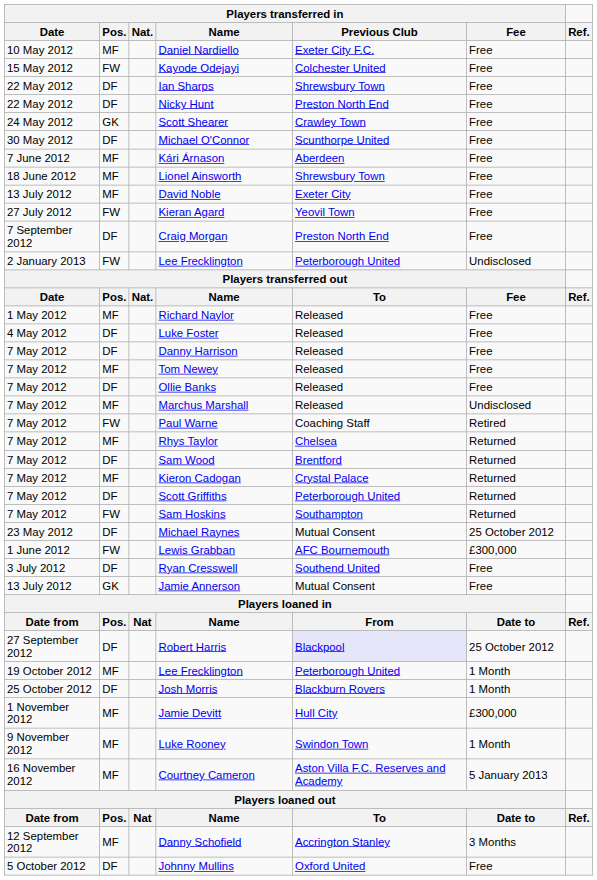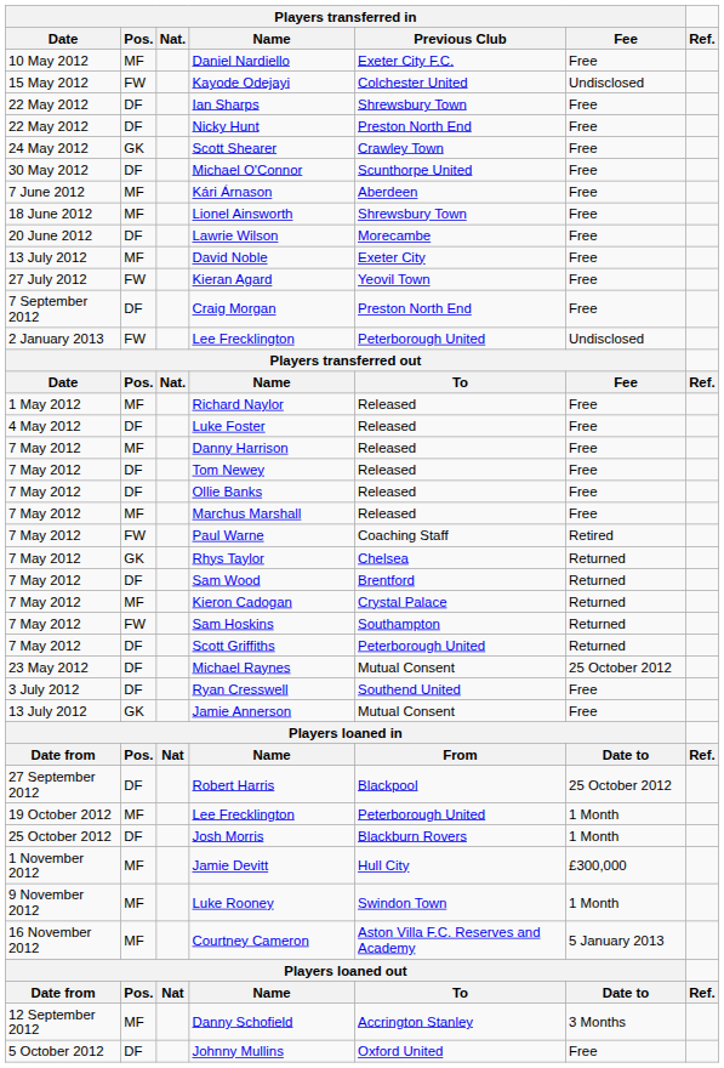 <table class="wikitable" style="font-size:95%;">
 <tr>
 <th colspan="6">Players transferred in</th>
 </tr>
 <tr>
 <th width="120px">Date</th>
 <th width="25px">Pos.</th>
 <th width="25px">Nat.</th>
 <th width="175px">Name</th>
 <th width="225px">Previous Club</th>
 <th width="125px">Fee</th>
 <th width="25px">Ref.</th>
 </tr>
 <tr>
 <td>10 May 2012</td>
 <td>MF</td>
 <td></td>
 <td><a href='#'>Daniel Nardiello</a></td>
 <td><a href='#'>Exeter City F.C.</a></td>
 <td>Free</td>
 <td></td>
 </tr>
 <tr>
 <td>15 May 2012</td>
 <td>FW</td>
 <td></td>
 <td><a href='#'>Kayode Odejayi</a></td>
 <td><a href='#'>Colchester United</a></td>
-<td>Free</td>
+<td>Undisclosed</td>
 <td></td>
 </tr>
 <tr>
 <td>22 May 2012</td>
 <td>DF</td>
 <td></td>
 <td><a href='#'>Ian Sharps</a></td>
 <td><a href='#'>Shrewsbury Town</a></td>
 <td>Free</td>
 <td></td>
 </tr>
 <tr>
 <td>22 May 2012</td>
 <td>DF</td>
 <td></td>
 <td><a href='#'>Nicky Hunt</a></td>
 <td><a href='#'>Preston North End</a></td>
 <td>Free</td>
 <td></td>
 </tr>
 <tr>
 <td>24 May 2012</td>
 <td>GK</td>
 <td></td>
 <td><a href='#'>Scott Shearer</a></td>
 <td><a href='#'>Crawley Town</a></td>
 <td>Free</td>
 <td></td>
 </tr>
 <tr>
 <td>30 May 2012</td>
 <td>DF</td>
 <td></td>
 <td><a href='#'>Michael O'Connor</a></td>
 <td><a href='#'>Scunthorpe United</a></td>
 <td>Free</td>
 <td></td>
 </tr>
 <tr>
 <td>7 June 2012</td>
 <td>MF</td>
 <td></td>
 <td><a href='#'>Kári Árnason</a></td>
 <td><a href='#'>Aberdeen</a></td>
 <td>Free</td>
 <td></td>
 </tr>
 <tr>
 <td>18 June 2012</td>
 <td>MF</td>
 <td></td>
 <td><a href='#'>Lionel Ainsworth</a></td>
 <td><a href='#'>Shrewsbury Town</a></td>
+<td>Free</td>
+<td></td>
+</tr>
+<tr>
+<td>20 June 2012</td>
+<td>DF</td>
+<td></td>
+<td><a href='#'>Lawrie Wilson</a></td>
+<td><a href='#'>Morecambe</a></td>
 <td>Free</td>
 <td></td>
 </tr>
 <tr>
 <td>13 July 2012</td>
 <td>MF</td>
 <td></td>
 <td><a href='#'>David Noble</a></td>
 <td><a href='#'>Exeter City</a></td>
 <td>Free</td>
 <td></td>
 </tr>
 <tr>
 <td>27 July 2012</td>
 <td>FW</td>
 <td></td>
 <td><a href='#'>Kieran Agard</a></td>
 <td><a href='#'>Yeovil Town</a></td>
 <td>Free</td>
 <td></td>
 </tr>
 <tr>
 <td>7 September 2012</td>
 <td>DF</td>
 <td></td>
 <td><a href='#'>Craig Morgan</a></td>
 <td><a href='#'>Preston North End</a></td>
 <td>Free</td>
 <td></td>
 </tr>
 <tr>
 <td>2 January 2013</td>
 <td>FW</td>
 <td></td>
 <td><a href='#'>Lee Frecklington</a></td>
 <td><a href='#'>Peterborough United</a></td>
 <td>Undisclosed</td>
 <td></td>
 </tr>
 <tr>
 <th colspan="6">Players transferred out</th>
 </tr>
 <tr>
 <th>Date</th>
 <th>Pos.</th>
 <th>Nat.</th>
 <th>Name</th>
 <th>To</th>
 <th>Fee</th>
 <th>Ref.</th>
 </tr>
 <tr>
 <td>1 May 2012</td>
 <td>MF</td>
 <td></td>
 <td><a href='#'>Richard Naylor</a></td>
 <td>Released</td>
 <td>Free</td>
 <td></td>
 </tr>
 <tr>
 <td>4 May 2012</td>
 <td>DF</td>
 <td></td>
 <td><a href='#'>Luke Foster</a></td>
 <td>Released</td>
 <td>Free</td>
 <td></td>
 </tr>
 <tr>
 <td>7 May 2012</td>
-<td>DF</td>
+<td>MF</td>
 <td></td>
 <td><a href='#'>Danny Harrison</a></td>
 <td>Released</td>
 <td>Free</td>
 <td></td>
 </tr>
 <tr>
 <td>7 May 2012</td>
-<td>MF</td>
+<td>DF</td>
 <td></td>
 <td><a href='#'>Tom Newey</a></td>
 <td>Released</td>
 <td>Free</td>
 <td></td>
 </tr>
 <tr>
 <td>7 May 2012</td>
 <td>DF</td>
 <td></td>
 <td><a href='#'>Ollie Banks</a></td>
 <td>Released</td>
 <td>Free</td>
 <td></td>
 </tr>
 <tr>
 <td>7 May 2012</td>
 <td>MF</td>
 <td></td>
 <td><a href='#'>Marchus Marshall</a></td>
 <td>Released</td>
-<td>Undisclosed</td>
+<td>Free</td>
 <td></td>
 </tr>
 <tr>
 <td>7 May 2012</td>
 <td>FW</td>
 <td></td>
 <td><a href='#'>Paul Warne</a></td>
 <td>Coaching Staff</td>
 <td>Retired</td>
 <td></td>
 </tr>
 <tr>
 <td>7 May 2012</td>
-<td>MF</td>
+<td>GK</td>
 <td></td>
 <td><a href='#'>Rhys Taylor</a></td>
 <td><a href='#'>Chelsea</a></td>
 <td>Returned</td>
 <td></td>
 </tr>
 <tr>
 <td>7 May 2012</td>
 <td>DF</td>
 <td></td>
 <td><a href='#'>Sam Wood</a></td>
 <td><a href='#'>Brentford</a></td>
 <td>Returned</td>
 <td></td>
 </tr>
 <tr>
 <td>7 May 2012</td>
 <td>MF</td>
 <td></td>
 <td><a href='#'>Kieron Cadogan</a></td>
 <td><a href='#'>Crystal Palace</a></td>
 <td>Returned</td>
 <td></td>
 </tr>
 <tr>
 <td>7 May 2012</td>
-<td>DF</td>
+<td>FW</td>
 <td></td>
-<td><a href='#'>Scott Griffiths</a></td>
-<td><a href='#'>Peterborough United</a></td>
+<td><a href='#'>Sam Hoskins</a></td>
+<td><a href='#'>Southampton</a></td>
 <td>Returned</td>
 <td></td>
 </tr>
 <tr>
 <td>7 May 2012</td>
-<td>FW</td>
+<td>DF</td>
 <td></td>
-<td><a href='#'>Sam Hoskins</a></td>
-<td><a href='#'>Southampton</a></td>
+<td><a href='#'>Scott Griffiths</a></td>
+<td><a href='#'>Peterborough United</a></td>
 <td>Returned</td>
 <td></td>
 </tr>
 <tr>
 <td>23 May 2012</td>
 <td>DF</td>
 <td></td>
 <td><a href='#'>Michael Raynes</a></td>
 <td>Mutual Consent</td>
 <td>25 October 2012</td>
-<td></td>
-</tr>
-<tr>
-<td>1 June 2012</td>
-<td>FW</td>
-<td></td>
-<td><a href='#'>Lewis Grabban</a></td>
-<td><a href='#'>AFC Bournemouth</a></td>
-<td>£300,000</td>
 <td></td>
 </tr>
 <tr>
 <td>3 July 2012</td>
 <td>DF</td>
 <td></td>
 <td><a href='#'>Ryan Cresswell</a></td>
 <td><a href='#'>Southend United</a></td>
 <td>Free</td>
 <td></td>
 </tr>
 <tr>
 <td>13 July 2012</td>
 <td>GK</td>
 <td></td>
 <td><a href='#'>Jamie Annerson</a></td>
 <td>Mutual Consent</td>
 <td>Free</td>
 <td></td>
 </tr>
 <tr>
 <th colspan="6">Players loaned in</th>
 </tr>
 <tr>
 <th>Date from</th>
 <th>Pos.</th>
 <th>Nat</th>
 <th>Name</th>
 <th>From</th>
 <th>Date to</th>
 <th>Ref.</th>
 </tr>
 <tr>
 <td>27 September 2012</td>
 <td>DF</td>
 <td></td>
 <td><a href='#'>Robert Harris</a></td>
-<td style="background: lavender;"><a href='#'>Blackpool</a></td>
+<td><a href='#'>Blackpool</a></td>
 <td>25 October 2012</td>
 <td></td>
 </tr>
 <tr>
 <td>19 October 2012</td>
 <td>MF</td>
 <td></td>
 <td><a href='#'>Lee Frecklington</a></td>
 <td><a href='#'>Peterborough United</a></td>
 <td>1 Month</td>
 <td></td>
 </tr>
 <tr>
 <td>25 October 2012</td>
 <td>DF</td>
 <td></td>
 <td><a href='#'>Josh Morris</a></td>
 <td><a href='#'>Blackburn Rovers</a></td>
 <td>1 Month</td>
 <td></td>
 </tr>
 <tr>
 <td>1 November 2012</td>
 <td>MF</td>
 <td></td>
 <td><a href='#'>Jamie Devitt</a></td>
 <td><a href='#'>Hull City</a></td>
 <td>£300,000</td>
 <td></td>
 </tr>
 <tr>
 <td>9 November 2012</td>
 <td>MF</td>
 <td></td>
 <td><a href='#'>Luke Rooney</a></td>
 <td><a href='#'>Swindon Town</a></td>
 <td>1 Month</td>
 <td></td>
 </tr>
 <tr>
 <td>16 November 2012</td>
 <td>MF</td>
 <td></td>
 <td><a href='#'>Courtney Cameron</a></td>
 <td><a href='#'>Aston Villa F.C. Reserves and Academy</a></td>
 <td>5 January 2013</td>
 <td></td>
 </tr>
 <tr>
 <th colspan="6">Players loaned out</th>
 </tr>
 <tr>
 <th>Date from</th>
 <th>Pos.</th>
 <th>Nat</th>
 <th>Name</th>
 <th>To</th>
 <th>Date to</th>
 <th>Ref.</th>
 </tr>
 <tr>
 <td>12 September 2012</td>
 <td>MF</td>
 <td></td>
 <td><a href='#'>Danny Schofield</a></td>
 <td><a href='#'>Accrington Stanley</a></td>
 <td>3 Months</td>
 <td></td>
 </tr>
 <tr>
 <td>5 October 2012</td>
 <td>DF</td>
 <td></td>
 <td><a href='#'>Johnny Mullins</a></td>
 <td><a href='#'>Oxford United</a></td>
 <td>Free</td>
 <td></td>
 </tr>
 </table>
